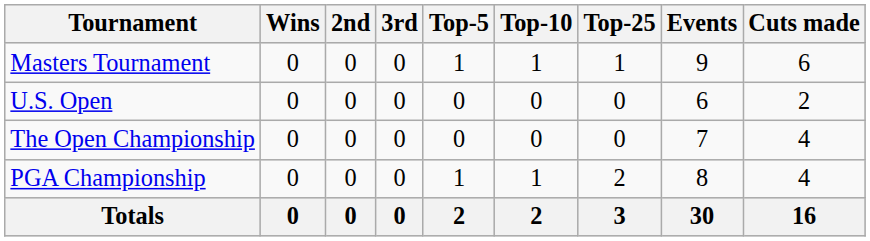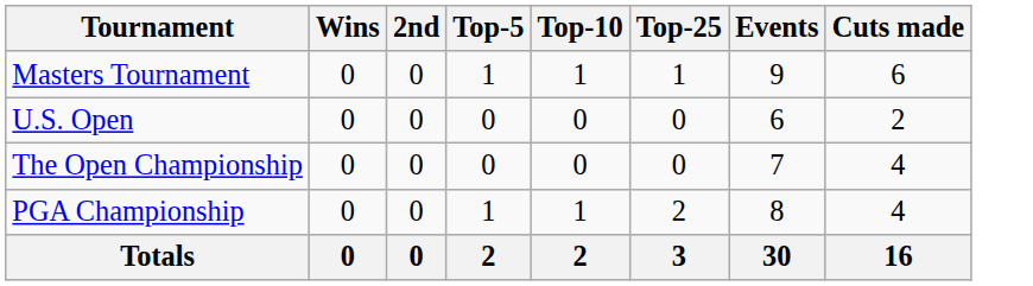 <table class=wikitable style=text-align:center>
 <tr>
 <th>Tournament</th>
 <th>Wins</th>
 <th>2nd</th>
-<th>3rd</th>
 <th>Top-5</th>
 <th>Top-10</th>
 <th>Top-25</th>
 <th>Events</th>
 <th>Cuts made</th>
 </tr>
 <tr>
 <td align=left><a href='#'>Masters Tournament</a></td>
-<td>0</td>
 <td>0</td>
 <td>0</td>
 <td>1</td>
 <td>1</td>
 <td>1</td>
 <td>9</td>
 <td>6</td>
 </tr>
 <tr>
 <td align=left><a href='#'>U.S. Open</a></td>
 <td>0</td>
 <td>0</td>
 <td>0</td>
 <td>0</td>
 <td>0</td>
-<td>0</td>
 <td>6</td>
 <td>2</td>
 </tr>
 <tr>
 <td align=left><a href='#'>The Open Championship</a></td>
-<td>0</td>
 <td>0</td>
 <td>0</td>
 <td>0</td>
 <td>0</td>
 <td>0</td>
 <td>7</td>
 <td>4</td>
 </tr>
 <tr>
 <td align=left><a href='#'>PGA Championship</a></td>
 <td>0</td>
 <td>0</td>
-<td>0</td>
 <td>1</td>
 <td>1</td>
 <td>2</td>
 <td>8</td>
 <td>4</td>
 </tr>
 <tr>
 <th>Totals</th>
 <th>0</th>
 <th>0</th>
-<th>0</th>
 <th>2</th>
 <th>2</th>
 <th>3</th>
 <th>30</th>
 <th>16</th>
 </tr>
 </table>
